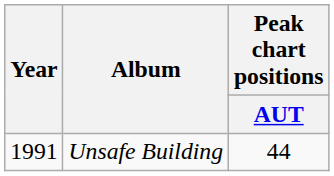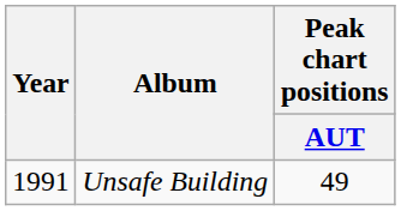 <table class="wikitable" style="text-align:center;">
 <tr>
 <th rowspan="2">Year</th>
 <th rowspan="2">Album</th>
 <th colspan="1">Peak chart positions</th>
 </tr>
 <tr>
 <th width="35"><a href='#'>AUT</a><br></th>
 </tr>
 <tr>
 <td>1991</td>
 <td><em>Unsafe Building</em></td>
-<td align="center">44</td>
+<td align="center">49</td>
 </tr>
 </table>
